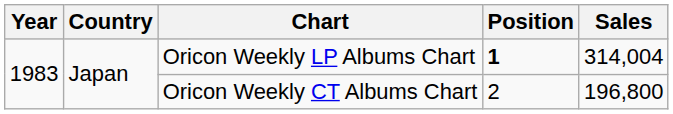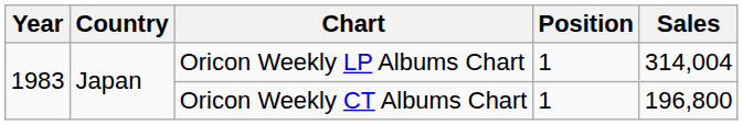 <table class="wikitable">
 <tr>
 <th>Year</th>
 <th>Country</th>
 <th>Chart</th>
 <th>Position</th>
 <th>Sales</th>
 </tr>
 <tr>
 <td rowspan="2">1983</td>
 <td rowspan="2">Japan</td>
 <td>Oricon Weekly <a href='#'>LP</a> Albums Chart</td>
-<td><strong>1</strong></td>
+<td>1</td>
 <td>314,004</td>
 </tr>
 <tr>
 <td>Oricon Weekly <a href='#'>CT</a> Albums Chart</td>
-<td>2</td>
+<td>1</td>
 <td>196,800</td>
 </tr>
 </table>
